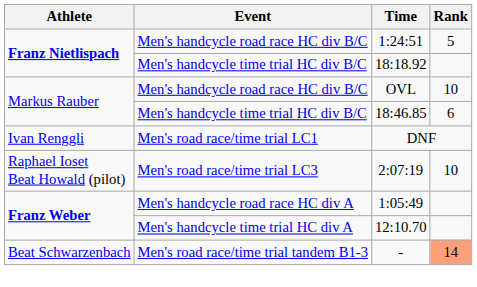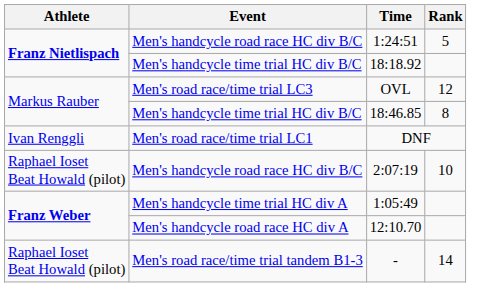 <table class=wikitable style="font-size:90%">
 <tr>
 <th>Athlete</th>
 <th>Event</th>
 <th>Time</th>
 <th>Rank</th>
 </tr>
 <tr>
 <td rowspan="2"><strong><a href='#'>Franz Nietlispach</a></strong></td>
 <td><a href='#'>Men's handcycle road race HC div B/C</a></td>
 <td style="text-align:center;">1:24:51</td>
 <td style="text-align:center;">5</td>
 </tr>
 <tr>
 <td><a href='#'>Men's handcycle time trial HC div B/C</a></td>
 <td style="text-align:center;">18:18.92</td>
 <td style="text-align:center;"></td>
 </tr>
 <tr>
 <td rowspan="2"><a href='#'>Markus Rauber</a></td>
-<td><a href='#'>Men's handcycle road race HC div B/C</a></td>
+<td><a href='#'>Men's road race/time trial LC3</a></td>
 <td style="text-align:center;">OVL</td>
-<td style="text-align:center;">10</td>
+<td style="text-align:center;">12</td>
 </tr>
 <tr>
 <td><a href='#'>Men's handcycle time trial HC div B/C</a></td>
 <td style="text-align:center;">18:46.85</td>
-<td style="text-align:center;">6</td>
+<td style="text-align:center;">8</td>
 </tr>
 <tr>
 <td><a href='#'>Ivan Renggli</a></td>
 <td><a href='#'>Men's road race/time trial LC1</a></td>
 <td style="text-align:center;" colspan="2">DNF</td>
 </tr>
 <tr>
 <td><a href='#'>Raphael Ioset</a><br> <a href='#'>Beat Howald</a> (pilot)</td>
-<td><a href='#'>Men's road race/time trial LC3</a></td>
+<td><a href='#'>Men's handcycle road race HC div B/C</a></td>
 <td style="text-align:center;">2:07:19</td>
 <td style="text-align:center;">10</td>
 </tr>
 <tr>
 <td rowspan="2"><strong><a href='#'>Franz Weber</a></strong></td>
-<td><a href='#'>Men's handcycle road race HC div A</a></td>
+<td><a href='#'>Men's handcycle time trial HC div A</a></td>
 <td style="text-align:center;">1:05:49</td>
 <td style="text-align:center;"></td>
 </tr>
 <tr>
-<td><a href='#'>Men's handcycle time trial HC div A</a></td>
+<td><a href='#'>Men's handcycle road race HC div A</a></td>
 <td style="text-align:center;">12:10.70</td>
 <td style="text-align:center;"></td>
 </tr>
 <tr>
-<td><a href='#'>Beat Schwarzenbach</a></td>
+<td><a href='#'>Raphael Ioset</a><br> <a href='#'>Beat Howald</a> (pilot)</td>
 <td><a href='#'>Men's road race/time trial tandem B1-3</a></td>
 <td style="text-align:center;">-</td>
-<td style="background: lightsalmon; text-align:center;">14</td>
+<td style="text-align:center;">14</td>
 </tr>
 </table>
